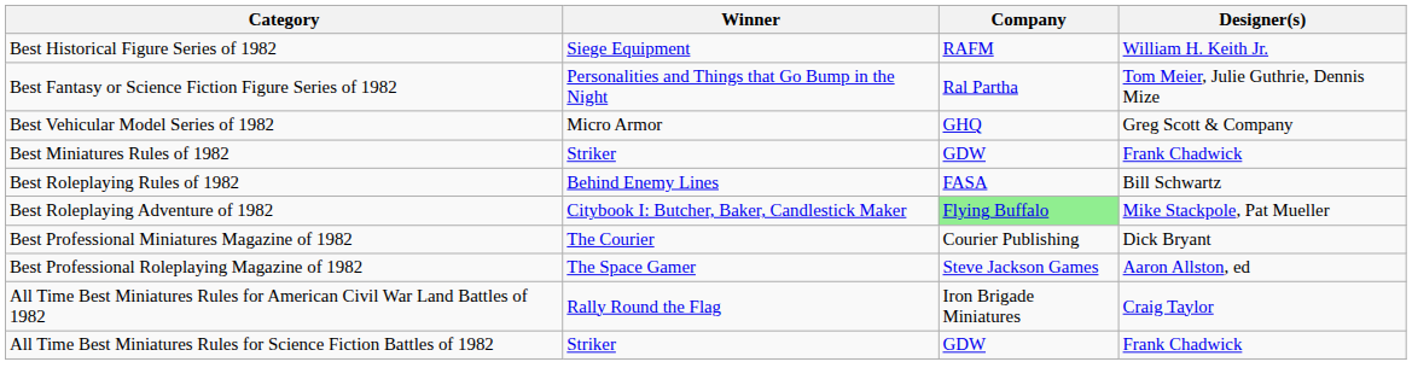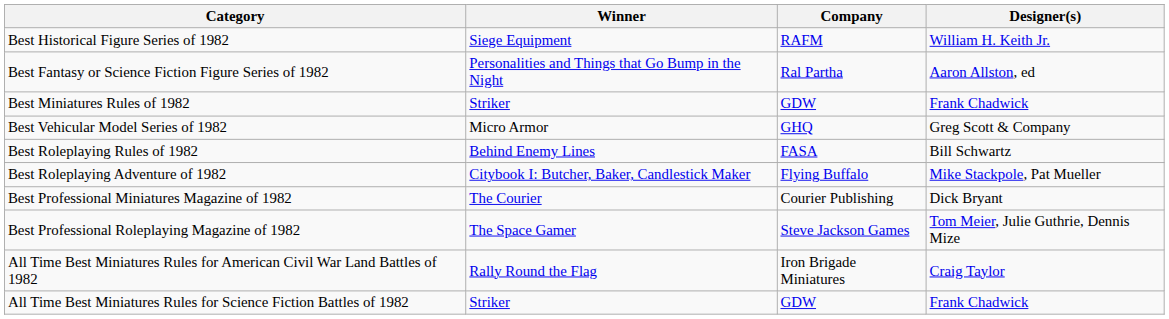 <table class="wikitable">
 <tr>
 <th>Category</th>
 <th>Winner</th>
 <th>Company</th>
 <th>Designer(s)</th>
 </tr>
 <tr>
 <td>Best Historical Figure Series of 1982</td>
 <td><a href='#'>Siege Equipment</a></td>
 <td><a href='#'>RAFM</a></td>
 <td><a href='#'>William H. Keith Jr.</a></td>
 </tr>
 <tr>
 <td>Best Fantasy or Science Fiction Figure Series of 1982</td>
 <td><a href='#'>Personalities and Things that Go Bump in the Night</a></td>
 <td><a href='#'>Ral Partha</a></td>
-<td><a href='#'>Tom Meier</a>, Julie Guthrie, Dennis Mize</td>
+<td><a href='#'>Aaron Allston</a>, ed</td>
+</tr>
+<tr>
+<td>Best Miniatures Rules of 1982</td>
+<td><a href='#'>Striker</a></td>
+<td><a href='#'>GDW</a></td>
+<td><a href='#'>Frank Chadwick</a></td>
 </tr>
 <tr>
 <td>Best Vehicular Model Series of 1982</td>
 <td>Micro Armor</td>
 <td><a href='#'>GHQ</a></td>
 <td>Greg Scott & Company</td>
-</tr>
-<tr>
-<td>Best Miniatures Rules of 1982</td>
-<td><a href='#'>Striker</a></td>
-<td><a href='#'>GDW</a></td>
-<td><a href='#'>Frank Chadwick</a></td>
 </tr>
 <tr>
 <td>Best Roleplaying Rules of 1982</td>
 <td><a href='#'>Behind Enemy Lines</a></td>
 <td><a href='#'>FASA</a></td>
 <td>Bill Schwartz</td>
 </tr>
 <tr>
 <td>Best Roleplaying Adventure of 1982</td>
 <td><a href='#'>Citybook I: Butcher, Baker, Candlestick Maker</a></td>
-<td style="background: lightgreen;"><a href='#'>Flying Buffalo</a></td>
+<td><a href='#'>Flying Buffalo</a></td>
 <td><a href='#'>Mike Stackpole</a>, Pat Mueller</td>
 </tr>
 <tr>
 <td>Best Professional Miniatures Magazine of 1982</td>
 <td><a href='#'>The Courier</a></td>
 <td>Courier Publishing</td>
 <td>Dick Bryant</td>
 </tr>
 <tr>
 <td>Best Professional Roleplaying Magazine of 1982</td>
 <td><a href='#'>The Space Gamer</a></td>
 <td><a href='#'>Steve Jackson Games</a></td>
-<td><a href='#'>Aaron Allston</a>, ed</td>
+<td><a href='#'>Tom Meier</a>, Julie Guthrie, Dennis Mize</td>
 </tr>
 <tr>
 <td>All Time Best Miniatures Rules for American Civil War Land Battles of 1982</td>
 <td><a href='#'>Rally Round the Flag</a></td>
 <td>Iron Brigade Miniatures</td>
 <td><a href='#'>Craig Taylor</a></td>
 </tr>
 <tr>
 <td>All Time Best Miniatures Rules for Science Fiction Battles of 1982</td>
 <td><a href='#'>Striker</a></td>
 <td><a href='#'>GDW</a></td>
 <td><a href='#'>Frank Chadwick</a></td>
 </tr>
 </table>
